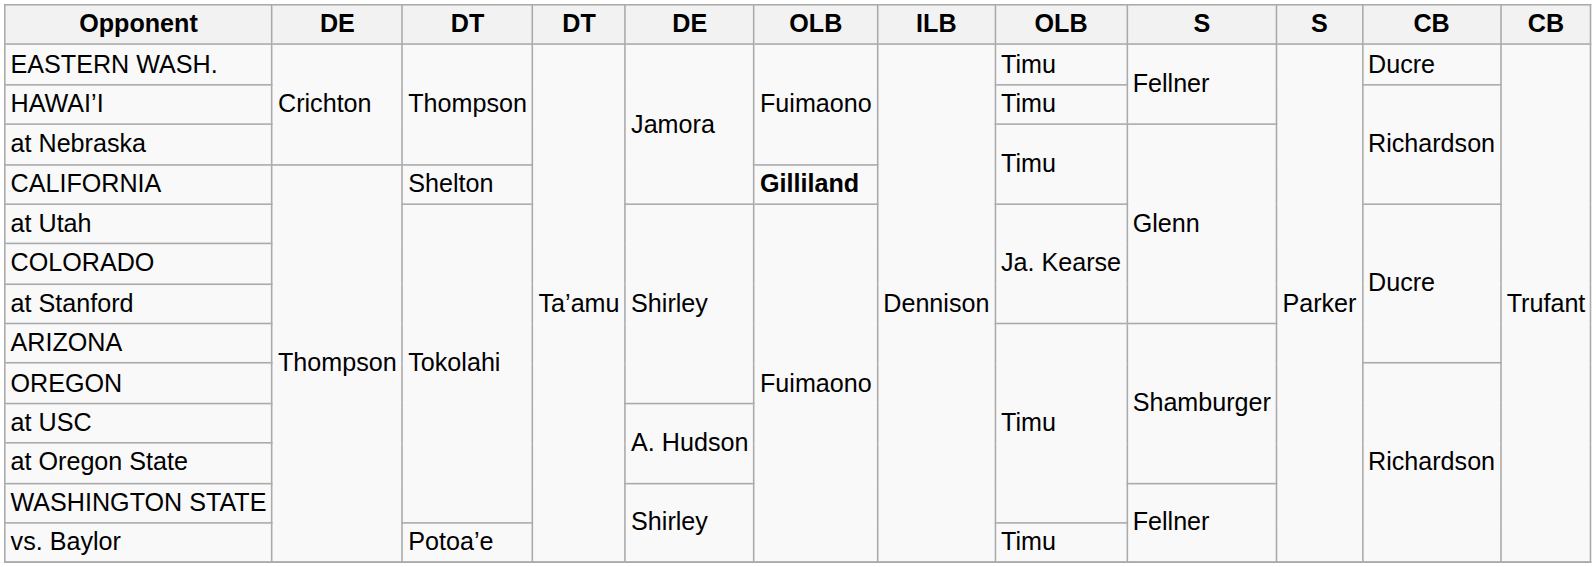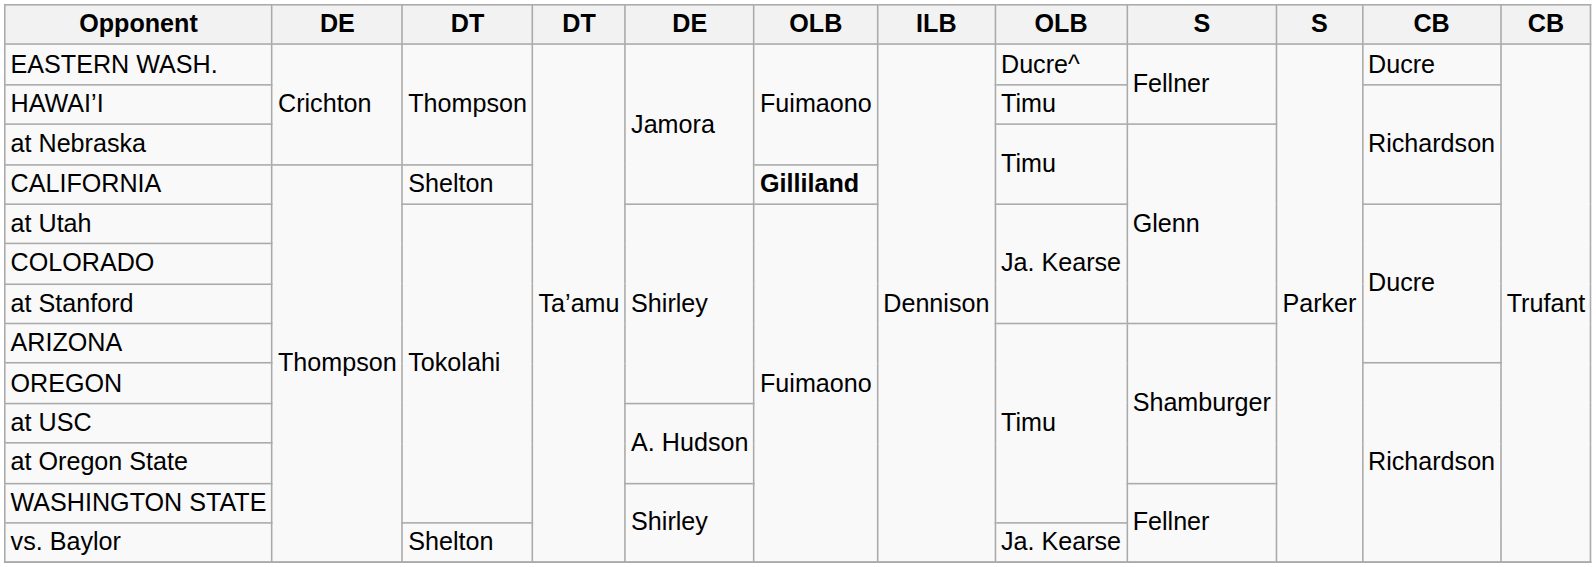 <table class="wikitable">
 <tr>
 <th>Opponent</th>
 <th>DE</th>
 <th>DT</th>
 <th>DT</th>
 <th>DE</th>
 <th>OLB</th>
 <th>ILB</th>
 <th>OLB</th>
 <th>S</th>
 <th>S</th>
 <th>CB</th>
 <th>CB</th>
 </tr>
 <tr>
 <td>EASTERN WASH.</td>
 <td rowspan="3">Crichton</td>
 <td rowspan="3">Thompson</td>
 <td rowspan="13">Ta’amu</td>
 <td rowspan="4">Jamora</td>
 <td rowspan="3">Fuimaono</td>
 <td rowspan="13">Dennison</td>
-<td>Timu</td>
+<td>Ducre^</td>
 <td rowspan="2">Fellner</td>
 <td rowspan="13">Parker</td>
 <td>Ducre</td>
 <td rowspan="13">Trufant</td>
 </tr>
 <tr>
 <td>HAWAI’I</td>
 <td>Timu</td>
 <td rowspan="3">Richardson</td>
 </tr>
 <tr>
 <td>at Nebraska</td>
 <td rowspan="2">Timu</td>
 <td rowspan="5">Glenn</td>
 </tr>
 <tr>
 <td>CALIFORNIA</td>
 <td rowspan="10">Thompson</td>
 <td>Shelton</td>
 <td><strong>Gilliland</strong></td>
 </tr>
 <tr>
 <td>at Utah</td>
 <td rowspan="8">Tokolahi</td>
 <td rowspan="5">Shirley</td>
 <td rowspan="9">Fuimaono</td>
 <td rowspan="3">Ja. Kearse</td>
 <td rowspan="4">Ducre</td>
 </tr>
 <tr>
 <td>COLORADO</td>
 </tr>
 <tr>
 <td>at Stanford</td>
 </tr>
 <tr>
 <td>ARIZONA</td>
 <td rowspan="5">Timu</td>
 <td rowspan="4">Shamburger</td>
 </tr>
 <tr>
 <td>OREGON</td>
 <td rowspan="5">Richardson</td>
 </tr>
 <tr>
 <td>at USC</td>
 <td rowspan="2">A. Hudson</td>
 </tr>
 <tr>
 <td>at Oregon State</td>
 </tr>
 <tr>
 <td>WASHINGTON STATE</td>
 <td rowspan="2">Shirley</td>
 <td rowspan="2">Fellner</td>
 </tr>
 <tr>
 <td>vs. Baylor</td>
-<td>Potoa’e</td>
-<td>Timu</td>
+<td>Shelton</td>
+<td>Ja. Kearse</td>
 </tr>
 <tr>
 </tr>
 </table>
